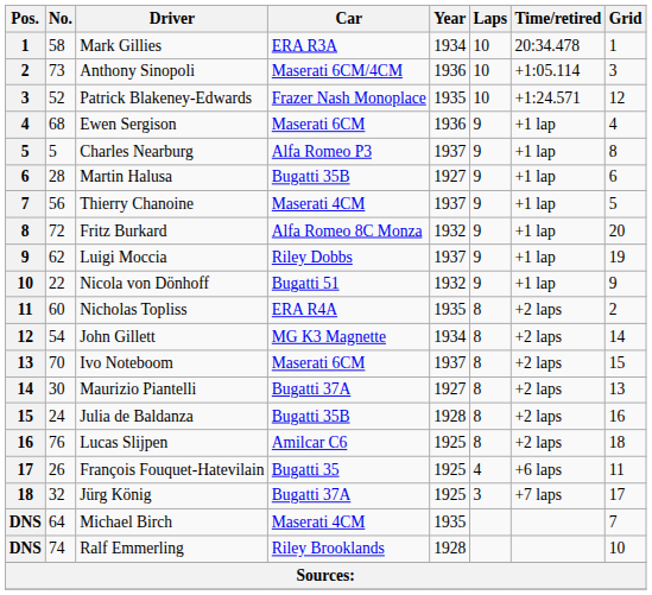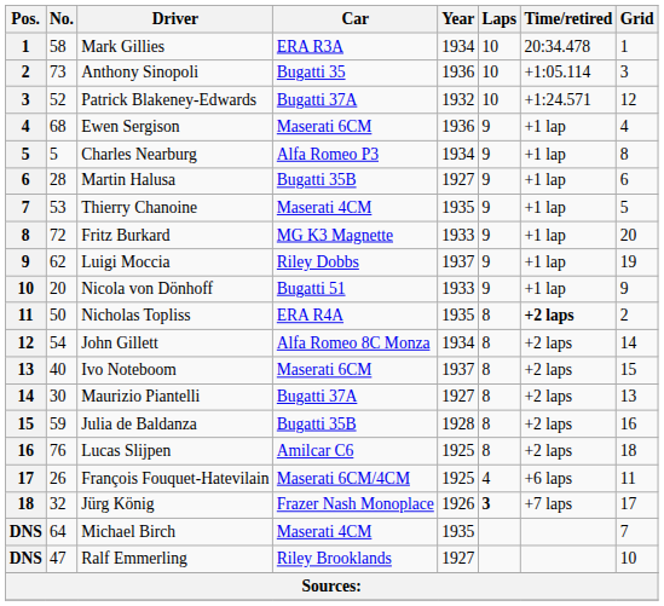 <table class="wikitable" style="font-size:90%">
 <tr>
 <th>Pos.</th>
 <th>No.</th>
 <th>Driver</th>
 <th>Car</th>
 <th>Year</th>
 <th>Laps</th>
 <th>Time/retired</th>
 <th>Grid</th>
 </tr>
 <tr>
 <th>1</th>
 <td>58</td>
 <td> Mark Gillies</td>
 <td><a href='#'>ERA R3A</a></td>
 <td>1934</td>
 <td>10</td>
 <td>20:34.478</td>
 <td>1</td>
 </tr>
 <tr>
 <th>2</th>
 <td>73</td>
 <td> Anthony Sinopoli</td>
-<td><a href='#'>Maserati 6CM/4CM</a></td>
+<td><a href='#'>Bugatti 35</a></td>
 <td>1936</td>
 <td>10</td>
 <td>+1:05.114</td>
 <td>3</td>
 </tr>
 <tr>
 <th>3</th>
 <td>52</td>
 <td> Patrick Blakeney-Edwards</td>
-<td><a href='#'>Frazer Nash Monoplace</a></td>
-<td>1935</td>
+<td><a href='#'>Bugatti 37A</a></td>
+<td>1932</td>
 <td>10</td>
 <td>+1:24.571</td>
 <td>12</td>
 </tr>
 <tr>
 <th>4</th>
 <td>68</td>
 <td> Ewen Sergison</td>
 <td><a href='#'>Maserati 6CM</a></td>
 <td>1936</td>
 <td>9</td>
 <td>+1 lap</td>
 <td>4</td>
 </tr>
 <tr>
 <th>5</th>
 <td>5</td>
 <td> Charles Nearburg</td>
 <td><a href='#'>Alfa Romeo P3</a></td>
-<td>1937</td>
+<td>1934</td>
 <td>9</td>
 <td>+1 lap</td>
 <td>8</td>
 </tr>
 <tr>
 <th>6</th>
 <td>28</td>
 <td> Martin Halusa</td>
 <td><a href='#'>Bugatti 35B</a></td>
 <td>1927</td>
 <td>9</td>
 <td>+1 lap</td>
 <td>6</td>
 </tr>
 <tr>
 <th>7</th>
-<td>56</td>
+<td>53</td>
 <td> Thierry Chanoine</td>
 <td><a href='#'>Maserati 4CM</a></td>
-<td>1937</td>
+<td>1935</td>
 <td>9</td>
 <td>+1 lap</td>
 <td>5</td>
 </tr>
 <tr>
 <th>8</th>
 <td>72</td>
 <td> Fritz Burkard</td>
-<td><a href='#'>Alfa Romeo 8C Monza</a></td>
-<td>1932</td>
+<td><a href='#'>MG K3 Magnette</a></td>
+<td>1933</td>
 <td>9</td>
 <td>+1 lap</td>
 <td>20</td>
 </tr>
 <tr>
 <th>9</th>
 <td>62</td>
 <td> Luigi Moccia</td>
 <td><a href='#'>Riley Dobbs</a></td>
 <td>1937</td>
 <td>9</td>
 <td>+1 lap</td>
 <td>19</td>
 </tr>
 <tr>
 <th>10</th>
-<td>22</td>
+<td>20</td>
 <td> Nicola von Dönhoff</td>
 <td><a href='#'>Bugatti 51</a></td>
-<td>1932</td>
+<td>1933</td>
 <td>9</td>
 <td>+1 lap</td>
 <td>9</td>
 </tr>
 <tr>
 <th>11</th>
-<td>60</td>
+<td>50</td>
 <td> Nicholas Topliss</td>
 <td><a href='#'>ERA R4A</a></td>
 <td>1935</td>
 <td>8</td>
-<td>+2 laps</td>
+<td><strong>+2 laps</strong></td>
 <td>2</td>
 </tr>
 <tr>
 <th>12</th>
 <td>54</td>
 <td> John Gillett</td>
-<td><a href='#'>MG K3 Magnette</a></td>
+<td><a href='#'>Alfa Romeo 8C Monza</a></td>
 <td>1934</td>
 <td>8</td>
 <td>+2 laps</td>
 <td>14</td>
 </tr>
 <tr>
 <th>13</th>
-<td>70</td>
+<td>40</td>
 <td> Ivo Noteboom</td>
 <td><a href='#'>Maserati 6CM</a></td>
 <td>1937</td>
 <td>8</td>
 <td>+2 laps</td>
 <td>15</td>
 </tr>
 <tr>
 <th>14</th>
 <td>30</td>
 <td> Maurizio Piantelli</td>
 <td><a href='#'>Bugatti 37A</a></td>
 <td>1927</td>
 <td>8</td>
 <td>+2 laps</td>
 <td>13</td>
 </tr>
 <tr>
 <th>15</th>
-<td>24</td>
+<td>59</td>
 <td> Julia de Baldanza</td>
 <td><a href='#'>Bugatti 35B</a></td>
 <td>1928</td>
 <td>8</td>
 <td>+2 laps</td>
 <td>16</td>
 </tr>
 <tr>
 <th>16</th>
 <td>76</td>
 <td> Lucas Slijpen</td>
 <td><a href='#'>Amilcar C6</a></td>
 <td>1925</td>
 <td>8</td>
 <td>+2 laps</td>
 <td>18</td>
 </tr>
 <tr>
 <th>17</th>
 <td>26</td>
 <td> François Fouquet-Hatevilain</td>
-<td><a href='#'>Bugatti 35</a></td>
+<td><a href='#'>Maserati 6CM/4CM</a></td>
 <td>1925</td>
 <td>4</td>
 <td>+6 laps</td>
 <td>11</td>
 </tr>
 <tr>
 <th>18</th>
 <td>32</td>
 <td> Jürg König</td>
-<td><a href='#'>Bugatti 37A</a></td>
-<td>1925</td>
-<td>3</td>
+<td><a href='#'>Frazer Nash Monoplace</a></td>
+<td>1926</td>
+<td><strong>3</strong></td>
 <td>+7 laps</td>
 <td>17</td>
 </tr>
 <tr>
 <th>DNS</th>
 <td>64</td>
 <td> Michael Birch</td>
 <td><a href='#'>Maserati 4CM</a></td>
 <td>1935</td>
 <td></td>
 <td></td>
 <td>7</td>
 </tr>
 <tr>
 <th>DNS</th>
-<td>74</td>
+<td>47</td>
 <td> Ralf Emmerling</td>
 <td><a href='#'>Riley Brooklands</a></td>
-<td>1928</td>
+<td>1927</td>
 <td></td>
 <td></td>
 <td>10</td>
 </tr>
 <tr>
 </tr>
 <tr style="background-color:#E5E4E2" align="center">
 <th colspan=8>Sources:</th>
 </tr>
 <tr>
 </tr>
 </table>
